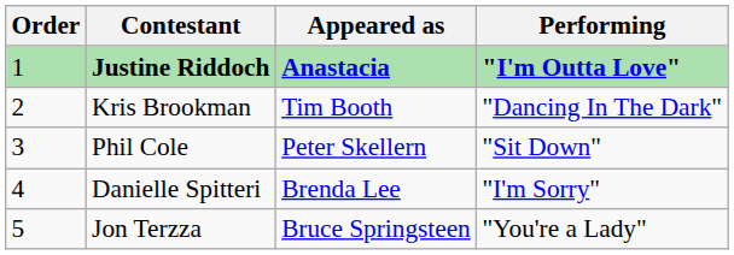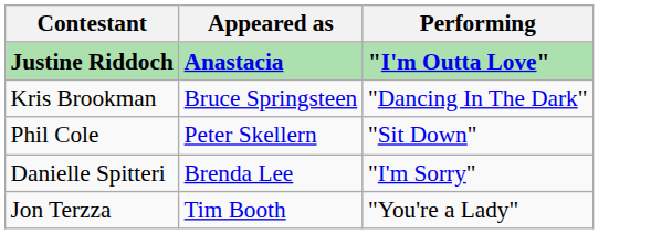 <table class="wikitable">
 <tr>
-<th>Order</th>
 <th>Contestant</th>
 <th>Appeared as</th>
 <th>Performing</th>
 </tr>
 <tr style="background:#ACE1AF;">
-<td>1</td>
 <td><strong>Justine Riddoch</strong></td>
 <td><strong><a href='#'>Anastacia</a></strong></td>
 <td><strong>"<a href='#'>I'm Outta Love</a>"</strong></td>
 </tr>
 <tr>
-<td>2</td>
 <td>Kris Brookman</td>
-<td><a href='#'>Tim Booth</a></td>
+<td><a href='#'>Bruce Springsteen</a></td>
 <td>"<a href='#'>Dancing In The Dark</a>"</td>
 </tr>
 <tr>
-<td>3</td>
 <td>Phil Cole</td>
 <td><a href='#'>Peter Skellern</a></td>
 <td>"<a href='#'>Sit Down</a>"</td>
 </tr>
 <tr>
-<td>4</td>
 <td>Danielle Spitteri</td>
 <td><a href='#'>Brenda Lee</a></td>
 <td>"<a href='#'>I'm Sorry</a>"</td>
 </tr>
 <tr>
-<td>5</td>
 <td>Jon Terzza</td>
-<td><a href='#'>Bruce Springsteen</a></td>
+<td><a href='#'>Tim Booth</a></td>
 <td>"You're a Lady"</td>
 </tr>
 </table>
